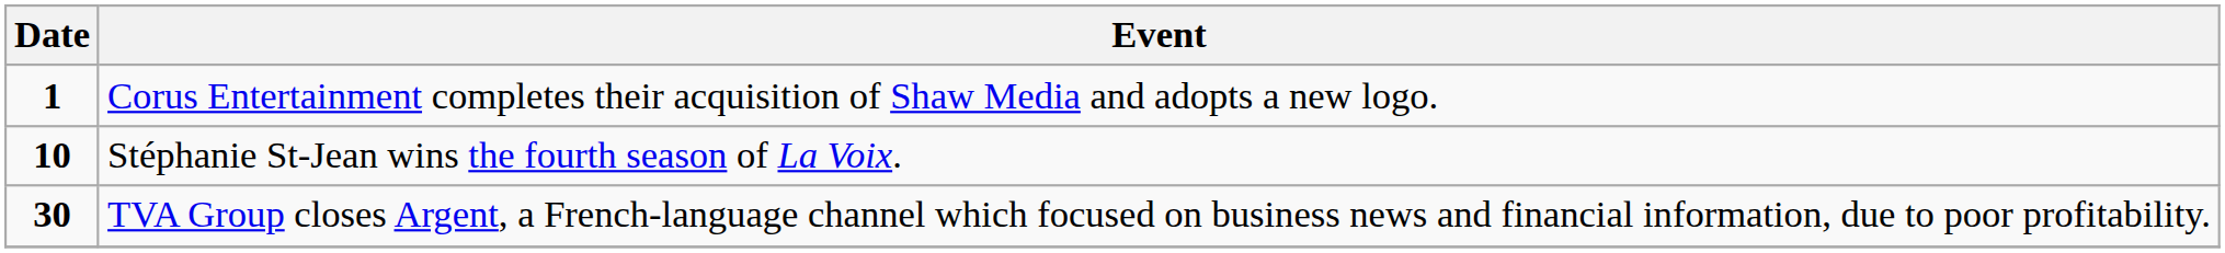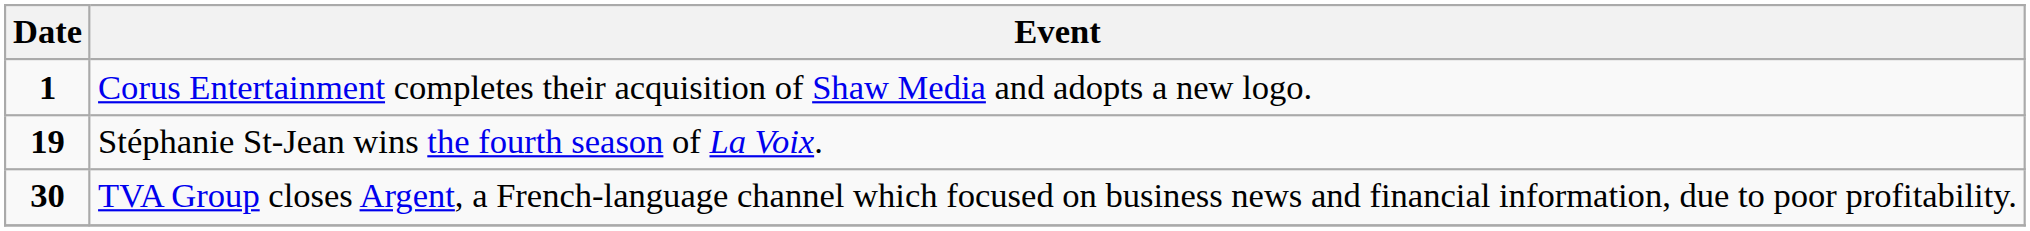 <table class="wikitable">
 <tr>
 <th>Date</th>
 <th>Event</th>
 </tr>
 <tr>
 <td style="text-align:center;"><strong>1</strong></td>
 <td><a href='#'>Corus Entertainment</a> completes their acquisition of <a href='#'>Shaw Media</a> and adopts a new logo.</td>
 </tr>
 <tr>
-<td style="text-align:center;"><strong>10</strong></td>
+<td style="text-align:center;"><strong>19</strong></td>
 <td>Stéphanie St-Jean wins <a href='#'>the fourth season</a> of <em><a href='#'>La Voix</a></em>.</td>
 </tr>
 <tr>
 <td style="text-align:center;"><strong>30</strong></td>
 <td><a href='#'>TVA Group</a> closes <a href='#'>Argent</a>, a French-language channel which focused on business news and financial information, due to poor profitability.</td>
 </tr>
 <tr>
 </tr>
 </table>
